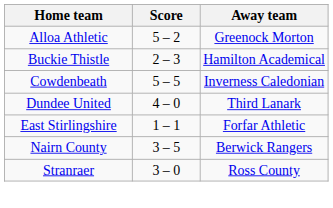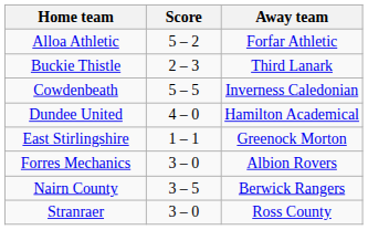 <table class="wikitable" style="text-align: center">
 <tr>
 <th width=140>Home team</th>
 <th width=70>Score</th>
 <th width=140>Away team</th>
 </tr>
 <tr>
 <td><a href='#'>Alloa Athletic</a></td>
 <td>5 – 2</td>
-<td><a href='#'>Greenock Morton</a></td>
+<td><a href='#'>Forfar Athletic</a></td>
 </tr>
 <tr>
 <td><a href='#'>Buckie Thistle</a></td>
 <td>2 – 3</td>
-<td><a href='#'>Hamilton Academical</a></td>
+<td><a href='#'>Third Lanark</a></td>
 </tr>
 <tr>
 <td><a href='#'>Cowdenbeath</a></td>
 <td>5 – 5</td>
 <td><a href='#'>Inverness Caledonian</a></td>
 </tr>
 <tr>
 <td><a href='#'>Dundee United</a></td>
 <td>4 – 0</td>
-<td><a href='#'>Third Lanark</a></td>
+<td><a href='#'>Hamilton Academical</a></td>
 </tr>
 <tr>
 <td><a href='#'>East Stirlingshire</a></td>
 <td>1 – 1</td>
-<td><a href='#'>Forfar Athletic</a></td>
+<td><a href='#'>Greenock Morton</a></td>
+</tr>
+<tr>
+<td><a href='#'>Forres Mechanics</a></td>
+<td>3 – 0</td>
+<td><a href='#'>Albion Rovers</a></td>
 </tr>
 <tr>
 <td><a href='#'>Nairn County</a></td>
 <td>3 – 5</td>
 <td><a href='#'>Berwick Rangers</a></td>
 </tr>
 <tr>
 <td><a href='#'>Stranraer</a></td>
 <td>3 – 0</td>
 <td><a href='#'>Ross County</a></td>
 </tr>
 </table>
